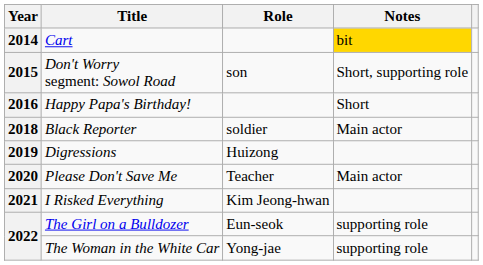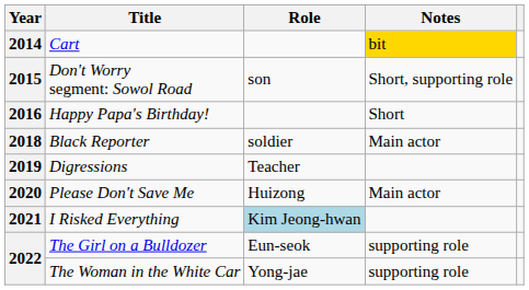 <table class="wikitable plainrowheaders sortable">
 <tr>
 <th scope="col">Year</th>
 <th scope="col">Title</th>
 <th scope="col">Role</th>
 <th scope="col">Notes</th>
 <th scope="col" class="unsortable"></th>
 </tr>
 <tr>
 <th scope="row">2014</th>
 <td><em><a href='#'>Cart</a></em></td>
 <td></td>
 <td style="background: gold;">bit</td>
 <td style="text-align:center"></td>
 </tr>
 <tr>
 <th scope="row">2015</th>
 <td><em>Don't Worry</em><br>segment: <em>Sowol Road</em></td>
 <td>son</td>
 <td>Short, supporting role</td>
 <td style="text-align:center"><br></td>
 </tr>
 <tr>
 <th scope="row">2016</th>
 <td><em>Happy Papa's Birthday!</em></td>
 <td></td>
 <td>Short</td>
 <td style="text-align:center"></td>
 </tr>
 <tr>
 <th scope="row">2018</th>
 <td><em>Black Reporter</em></td>
 <td>soldier</td>
 <td>Main actor</td>
 <td style="text-align:center"></td>
 </tr>
 <tr>
 <th scope="row">2019</th>
 <td><em>Digressions</em></td>
-<td>Huizong</td>
+<td>Teacher</td>
 <td></td>
 <td style="text-align:center"></td>
 </tr>
 <tr>
 <th scope="row">2020</th>
 <td><em>Please Don't Save Me</em></td>
-<td>Teacher</td>
+<td>Huizong</td>
 <td>Main actor</td>
 <td style="text-align:center"></td>
 </tr>
 <tr>
 <th scope="row">2021</th>
 <td><em>I Risked Everything</em></td>
-<td>Kim Jeong-hwan</td>
+<td style="background: lightblue;">Kim Jeong-hwan</td>
 <td></td>
 <td style="text-align:center"></td>
 </tr>
 <tr>
 <th scope="row" rowspan="2">2022</th>
 <td><em><a href='#'>The Girl on a Bulldozer</a></em></td>
 <td>Eun-seok</td>
 <td>supporting role</td>
 <td style="text-align:center"></td>
 </tr>
 <tr>
 <td><em>The Woman in the White Car</em></td>
 <td>Yong-jae</td>
 <td>supporting role</td>
 <td style="text-align:center"></td>
 </tr>
 </table>
